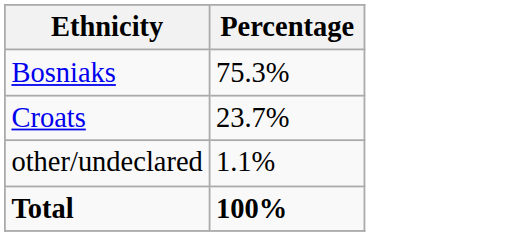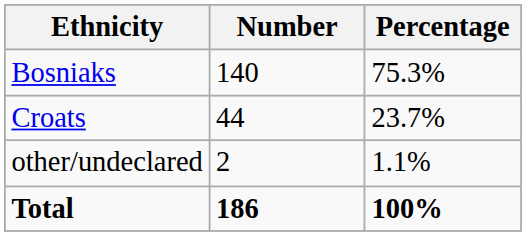 <table class="wikitable">
 <tr>
 <th width="100px">Ethnicity</th>
+<th width="80px">Number</th>
 <th width="80px">Percentage</th>
 </tr>
 <tr>
 <td><a href='#'>Bosniaks</a></td>
+<td>140</td>
 <td>75.3%</td>
 </tr>
 <tr>
 <td><a href='#'>Croats</a></td>
+<td>44</td>
 <td>23.7%</td>
 </tr>
 <tr>
 <td>other/undeclared</td>
+<td>2</td>
 <td>1.1%</td>
 </tr>
 <tr>
 <td><strong>Total</strong></td>
+<td><strong>186</strong></td>
 <td><strong>100%</strong></td>
 </tr>
 </table>
